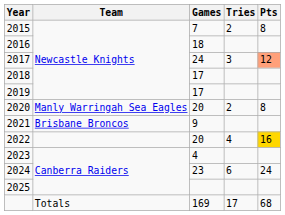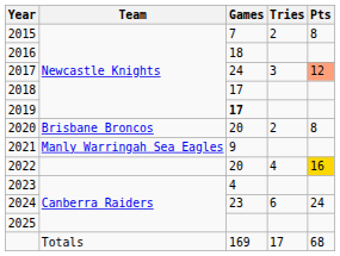 <table class="wikitable">
 <tr>
 <th>Year</th>
 <th>Team</th>
 <th>Games</th>
 <th>Tries</th>
 <th>Pts</th>
 </tr>
 <tr>
 <td>2015</td>
 <td rowspan="5"> <a href='#'>Newcastle Knights</a></td>
 <td>7</td>
 <td>2</td>
 <td>8</td>
 </tr>
 <tr>
 <td>2016</td>
 <td>18</td>
 <td></td>
 <td></td>
 </tr>
 <tr>
 <td>2017</td>
 <td>24</td>
 <td>3</td>
 <td style="background: lightsalmon;">12</td>
 </tr>
 <tr>
 <td>2018</td>
 <td>17</td>
 <td></td>
 <td></td>
 </tr>
 <tr>
 <td>2019</td>
-<td>17</td>
+<td><strong>17</strong></td>
 <td></td>
 <td></td>
 </tr>
 <tr>
 <td>2020</td>
-<td> <a href='#'>Manly Warringah Sea Eagles</a></td>
+<td> <a href='#'>Brisbane Broncos</a></td>
 <td>20</td>
 <td>2</td>
 <td>8</td>
 </tr>
 <tr>
 <td>2021</td>
-<td> <a href='#'>Brisbane Broncos</a></td>
+<td> <a href='#'>Manly Warringah Sea Eagles</a></td>
 <td>9</td>
 <td></td>
 <td></td>
 </tr>
 <tr>
 <td>2022</td>
 <td></td>
 <td>20</td>
 <td>4</td>
 <td style="background: gold;">16</td>
 </tr>
 <tr>
 <td>2023</td>
 <td rowspan="3"> <a href='#'>Canberra Raiders</a></td>
 <td>4</td>
 <td></td>
 <td></td>
 </tr>
 <tr>
 <td>2024</td>
 <td>23</td>
 <td>6</td>
 <td>24</td>
 </tr>
 <tr>
 <td>2025</td>
 <td></td>
 <td></td>
 <td></td>
 </tr>
 <tr>
 <td></td>
 <td>Totals</td>
 <td>169</td>
 <td>17</td>
 <td>68</td>
 </tr>
 </table>
